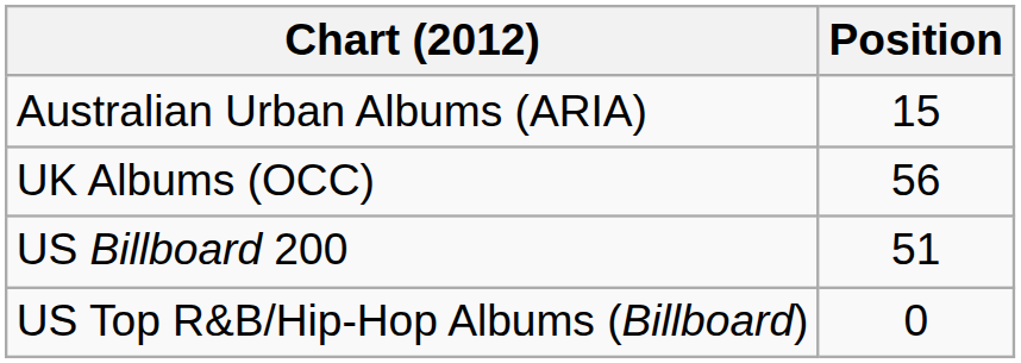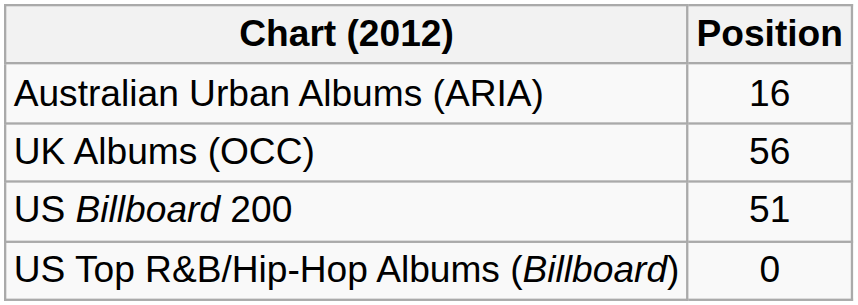 <table class="wikitable sortable">
 <tr>
 <th scope="col">Chart (2012)</th>
 <th scope="col">Position</th>
 </tr>
 <tr>
 <td>Australian Urban Albums (ARIA)</td>
-<td style="text-align:center;">15</td>
+<td style="text-align:center;">16</td>
 </tr>
 <tr>
 <td>UK Albums (OCC)</td>
 <td style="text-align:center;">56</td>
 </tr>
 <tr>
 <td>US <em>Billboard</em> 200</td>
 <td style="text-align:center;">51</td>
 </tr>
 <tr>
 <td>US Top R&B/Hip-Hop Albums (<em>Billboard</em>)</td>
 <td style="text-align:center;">0</td>
 </tr>
 </table>
